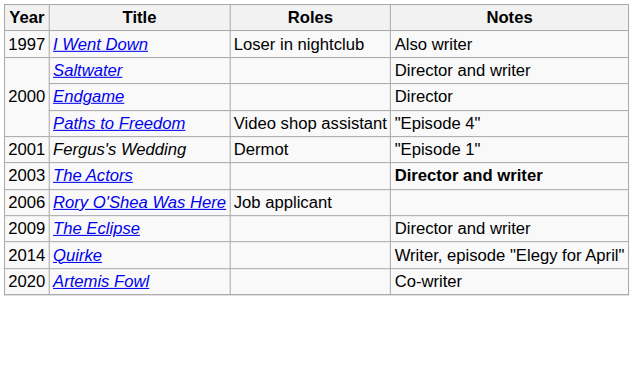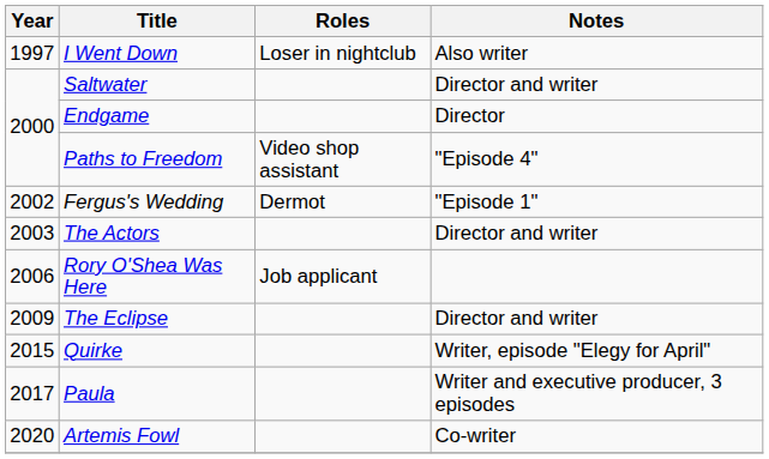 <table class="wikitable sortable">
 <tr>
 <th>Year</th>
 <th>Title</th>
 <th>Roles</th>
 <th>Notes</th>
 </tr>
 <tr>
 <td>1997</td>
 <td><em><a href='#'>I Went Down</a></em></td>
 <td>Loser in nightclub</td>
 <td>Also writer</td>
 </tr>
 <tr>
 <td rowspan=3>2000</td>
 <td><em><a href='#'>Saltwater</a></em></td>
 <td></td>
 <td>Director and writer</td>
 </tr>
 <tr>
 <td><em><a href='#'>Endgame</a></em></td>
 <td></td>
 <td>Director</td>
 </tr>
 <tr>
 <td><em><a href='#'>Paths to Freedom</a></em></td>
 <td>Video shop assistant</td>
 <td>"Episode 4"</td>
 </tr>
 <tr>
-<td>2001</td>
+<td>2002</td>
 <td><em>Fergus's Wedding</em></td>
 <td>Dermot</td>
 <td>"Episode 1"</td>
 </tr>
 <tr>
 <td>2003</td>
 <td><em><a href='#'>The Actors</a></em></td>
 <td></td>
-<td><strong>Director and writer</strong></td>
+<td>Director and writer</td>
 </tr>
 <tr>
 <td>2006</td>
 <td><em><a href='#'>Rory O'Shea Was Here</a></em></td>
 <td>Job applicant</td>
 <td></td>
 </tr>
 <tr>
 <td>2009</td>
 <td><em><a href='#'>The Eclipse</a></em></td>
 <td></td>
 <td>Director and writer</td>
 </tr>
 <tr>
-<td>2014</td>
+<td>2015</td>
 <td><em><a href='#'>Quirke</a></em></td>
 <td></td>
 <td>Writer, episode "Elegy for April"</td>
+</tr>
+<tr>
+<td>2017</td>
+<td><em><a href='#'>Paula</a></em></td>
+<td></td>
+<td>Writer and executive producer, 3 episodes</td>
 </tr>
 <tr>
 <td>2020</td>
 <td><em><a href='#'>Artemis Fowl</a></em></td>
 <td></td>
 <td>Co-writer</td>
 </tr>
 <tr>
 </tr>
 </table>
